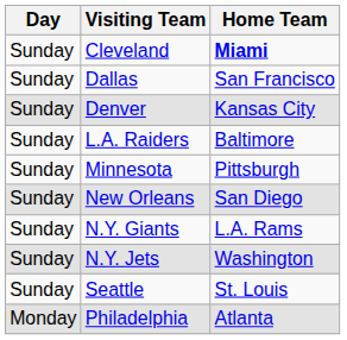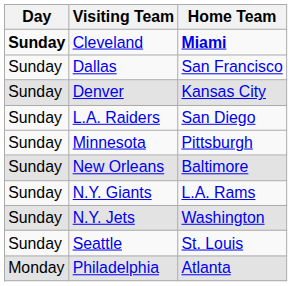 <table class="wikitable">
 <tr style="background: #e3e3e3;">
 <th>Day</th>
 <th>Visiting Team</th>
 <th>Home Team</th>
 </tr>
 <tr>
-<td>Sunday</td>
+<td><strong>Sunday</strong></td>
 <td><a href='#'>Cleveland</a></td>
 <td><strong><a href='#'>Miami</a></strong></td>
 </tr>
 <tr>
 <td>Sunday</td>
 <td><a href='#'>Dallas</a></td>
 <td><a href='#'>San Francisco</a></td>
 </tr>
 <tr style="background: #e3e3e3;">
 <td>Sunday</td>
 <td><a href='#'>Denver</a></td>
 <td><a href='#'>Kansas City</a></td>
 </tr>
 <tr>
 <td>Sunday</td>
 <td><a href='#'>L.A. Raiders</a></td>
-<td><a href='#'>Baltimore</a></td>
+<td><a href='#'>San Diego</a></td>
 </tr>
 <tr>
 <td>Sunday</td>
 <td><a href='#'>Minnesota</a></td>
 <td><a href='#'>Pittsburgh</a></td>
 </tr>
 <tr style="background: #e3e3e3;">
 <td>Sunday</td>
 <td><a href='#'>New Orleans</a></td>
-<td><a href='#'>San Diego</a></td>
+<td><a href='#'>Baltimore</a></td>
 </tr>
 <tr>
 <td>Sunday</td>
 <td><a href='#'>N.Y. Giants</a></td>
 <td><a href='#'>L.A. Rams</a></td>
 </tr>
 <tr style="background: #e3e3e3;">
 <td>Sunday</td>
 <td><a href='#'>N.Y. Jets</a></td>
 <td><a href='#'>Washington</a></td>
 </tr>
 <tr>
 <td>Sunday</td>
 <td><a href='#'>Seattle</a></td>
 <td><a href='#'>St. Louis</a></td>
 </tr>
 <tr style="background: #e3e3e3;">
 <td>Monday</td>
 <td><a href='#'>Philadelphia</a></td>
 <td><a href='#'>Atlanta</a></td>
 </tr>
 </table>
